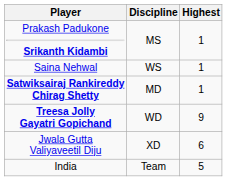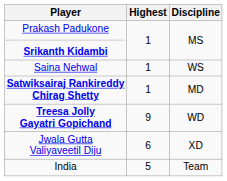 <table class="wikitable" style="text-align:center;">
 <tr>
 <th>Player</th>
+<th>Highest</th>
 <th>Discipline</th>
-<th>Highest</th>
 </tr>
 <tr>
 <td><a href='#'>Prakash Padukone</a><hr><strong><a href='#'>Srikanth Kidambi</a></strong></td>
+<td>1</td>
 <td>MS</td>
-<td>1</td>
 </tr>
 <tr>
 <td><a href='#'>Saina Nehwal</a></td>
+<td>1</td>
 <td>WS</td>
-<td>1</td>
 </tr>
 <tr>
 <td><strong><a href='#'>Satwiksairaj Rankireddy</a><br><a href='#'>Chirag Shetty</a></strong></td>
+<td>1</td>
 <td>MD</td>
-<td>1</td>
 </tr>
 <tr>
 <td><strong><a href='#'>Treesa Jolly</a><br><a href='#'>Gayatri Gopichand</a></strong></td>
+<td>9</td>
 <td>WD</td>
-<td>9</td>
 </tr>
 <tr>
 <td><a href='#'>Jwala Gutta</a><br><a href='#'>Valiyaveetil Diju</a></td>
+<td>6</td>
 <td>XD</td>
-<td>6</td>
 </tr>
 <tr>
 <td>India</td>
+<td>5</td>
 <td>Team</td>
-<td>5</td>
 </tr>
 </table>
